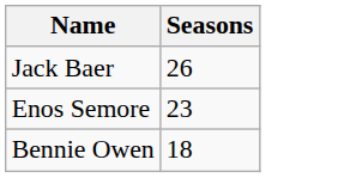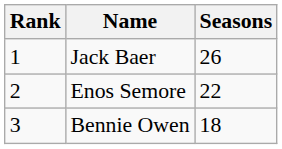 <table class="wikitable">
 <tr>
+<th>Rank</th>
 <th>Name</th>
 <th>Seasons</th>
 </tr>
 <tr>
+<td>1</td>
 <td>Jack Baer</td>
 <td>26</td>
 </tr>
 <tr>
+<td>2</td>
 <td>Enos Semore</td>
-<td>23</td>
+<td>22</td>
 </tr>
 <tr>
+<td>3</td>
 <td>Bennie Owen</td>
 <td>18</td>
 </tr>
 </table>
